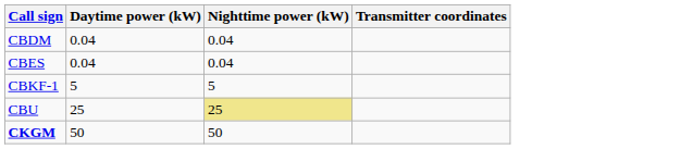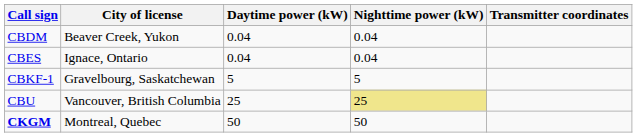 <table class="wikitable sortable">
 <tr>
 <th><a href='#'>Call sign</a></th>
+<th>City of license</th>
 <th>Daytime power (kW)</th>
 <th>Nighttime power (kW)</th>
 <th>Transmitter coordinates</th>
 </tr>
 <tr>
 <td><a href='#'>CBDM</a></td>
+<td>Beaver Creek, Yukon</td>
 <td>0.04</td>
 <td>0.04</td>
 <td></td>
 </tr>
 <tr>
 <td><a href='#'>CBES</a></td>
+<td>Ignace, Ontario</td>
 <td>0.04</td>
 <td>0.04</td>
 <td></td>
 </tr>
 <tr>
 <td><a href='#'>CBKF-1</a></td>
+<td>Gravelbourg, Saskatchewan</td>
 <td>5</td>
 <td>5</td>
 <td></td>
 </tr>
 <tr>
 <td><a href='#'>CBU</a></td>
+<td>Vancouver, British Columbia</td>
 <td>25</td>
 <td style="background: khaki;">25</td>
 <td></td>
 </tr>
 <tr>
 <td><strong><a href='#'>CKGM</a></strong></td>
+<td>Montreal, Quebec</td>
 <td>50</td>
 <td>50</td>
 <td></td>
 </tr>
 </table>
